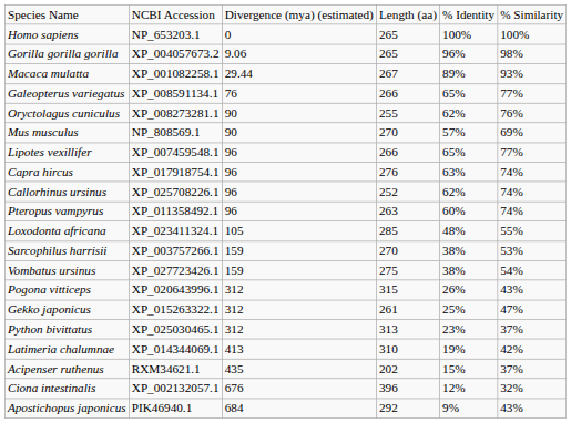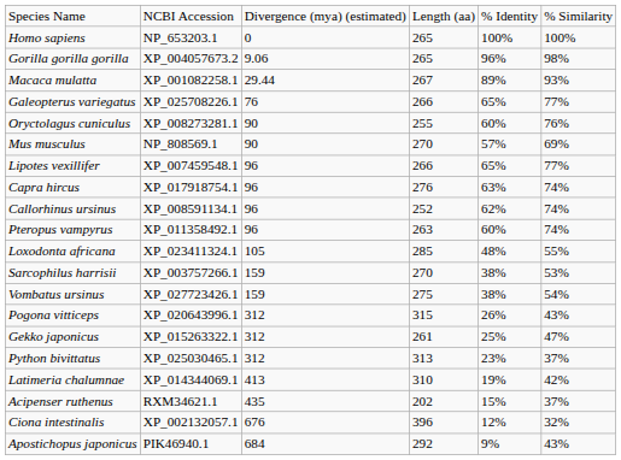 <table class="wikitable">
 <tr>
 <td>Species Name</td>
 <td>NCBI Accession</td>
 <td>Divergence (mya) (estimated)</td>
 <td>Length (aa)</td>
 <td>% Identity</td>
 <td>% Similarity</td>
 </tr>
 <tr>
 <td><em>Homo  sapiens</em></td>
 <td>NP_653203.1</td>
 <td>0</td>
 <td>265</td>
 <td>100%</td>
 <td>100%</td>
 </tr>
 <tr>
 <td><em>Gorilla gorilla  gorilla</em></td>
 <td>XP_004057673.2</td>
 <td>9.06</td>
 <td>265</td>
 <td>96%</td>
 <td>98%</td>
 </tr>
 <tr>
 <td><em>Macaca  mulatta</em></td>
 <td>XP_001082258.1</td>
 <td>29.44</td>
 <td>267</td>
 <td>89%</td>
 <td>93%</td>
 </tr>
 <tr>
 <td><em>Galeopterus  variegatus</em></td>
-<td>XP_008591134.1</td>
+<td>XP_025708226.1</td>
 <td>76</td>
 <td>266</td>
 <td>65%</td>
 <td>77%</td>
 </tr>
 <tr>
 <td><em>Oryctolagus  cuniculus</em></td>
 <td>XP_008273281.1</td>
 <td>90</td>
 <td>255</td>
-<td>62%</td>
+<td>60%</td>
 <td>76%</td>
 </tr>
 <tr>
 <td><em>Mus  musculus</em></td>
 <td>NP_808569.1</td>
 <td>90</td>
 <td>270</td>
 <td>57%</td>
 <td>69%</td>
 </tr>
 <tr>
 <td><em>Lipotes  vexillifer</em></td>
 <td>XP_007459548.1</td>
 <td>96</td>
 <td>266</td>
 <td>65%</td>
 <td>77%</td>
 </tr>
 <tr>
 <td><em>Capra  hircus</em></td>
 <td>XP_017918754.1</td>
 <td>96</td>
 <td>276</td>
 <td>63%</td>
 <td>74%</td>
 </tr>
 <tr>
 <td><em>Callorhinus  ursinus</em></td>
-<td>XP_025708226.1</td>
+<td>XP_008591134.1</td>
 <td>96</td>
 <td>252</td>
 <td>62%</td>
 <td>74%</td>
 </tr>
 <tr>
 <td><em>Pteropus  vampyrus</em></td>
 <td>XP_011358492.1</td>
 <td>96</td>
 <td>263</td>
 <td>60%</td>
 <td>74%</td>
 </tr>
 <tr>
 <td><em>Loxodonta  africana</em></td>
 <td>XP_023411324.1</td>
 <td>105</td>
 <td>285</td>
 <td>48%</td>
 <td>55%</td>
 </tr>
 <tr>
 <td><em>Sarcophilus  harrisii</em></td>
 <td>XP_003757266.1</td>
 <td>159</td>
 <td>270</td>
 <td>38%</td>
 <td>53%</td>
 </tr>
 <tr>
 <td><em>Vombatus  ursinus</em></td>
 <td>XP_027723426.1</td>
 <td>159</td>
 <td>275</td>
 <td>38%</td>
 <td>54%</td>
 </tr>
 <tr>
 <td><em>Pogona  vitticeps</em></td>
 <td>XP_020643996.1</td>
 <td>312</td>
 <td>315</td>
 <td>26%</td>
 <td>43%</td>
 </tr>
 <tr>
 <td><em>Gekko  japonicus</em></td>
 <td>XP_015263322.1</td>
 <td>312</td>
 <td>261</td>
 <td>25%</td>
 <td>47%</td>
 </tr>
 <tr>
 <td><em>Python  bivittatus</em></td>
 <td>XP_025030465.1</td>
 <td>312</td>
 <td>313</td>
 <td>23%</td>
 <td>37%</td>
 </tr>
 <tr>
 <td><em>Latimeria  chalumnae</em></td>
 <td>XP_014344069.1</td>
 <td>413</td>
 <td>310</td>
 <td>19%</td>
 <td>42%</td>
 </tr>
 <tr>
 <td><em>Acipenser  ruthenus</em></td>
 <td>RXM34621.1</td>
 <td>435</td>
 <td>202</td>
 <td>15%</td>
 <td>37%</td>
 </tr>
 <tr>
 <td><em>Ciona  intestinalis</em></td>
 <td>XP_002132057.1</td>
 <td>676</td>
 <td>396</td>
 <td>12%</td>
 <td>32%</td>
 </tr>
 <tr>
 <td><em>Apostichopus  japonicus</em></td>
 <td>PIK46940.1</td>
 <td>684</td>
 <td>292</td>
 <td>9%</td>
 <td>43%</td>
 </tr>
 </table>
